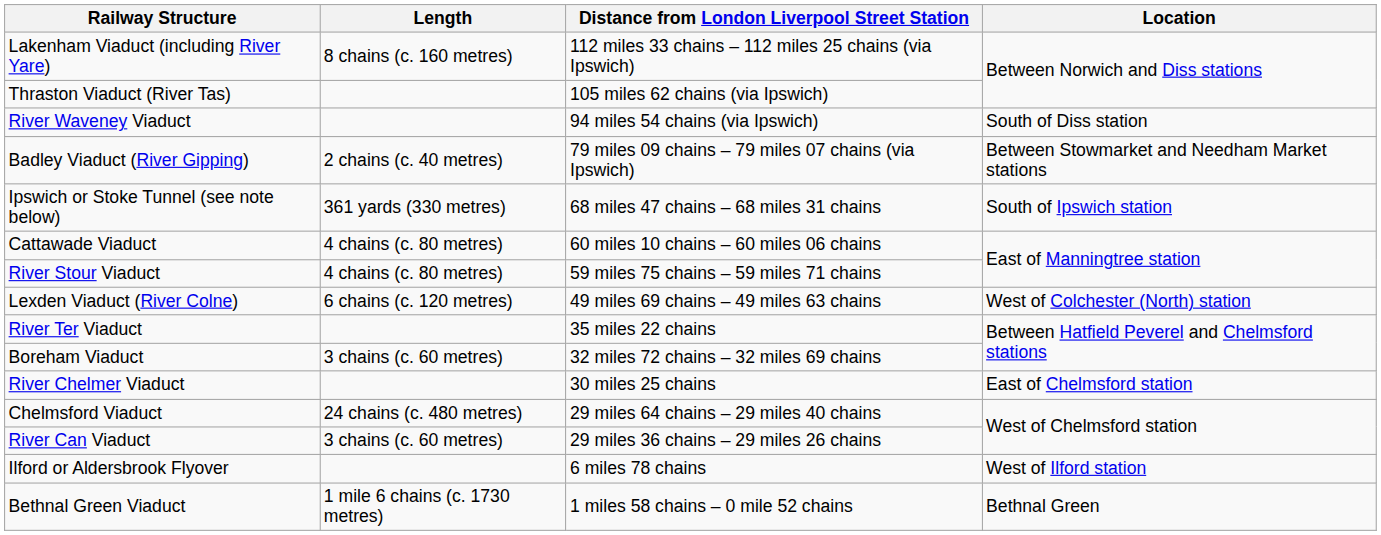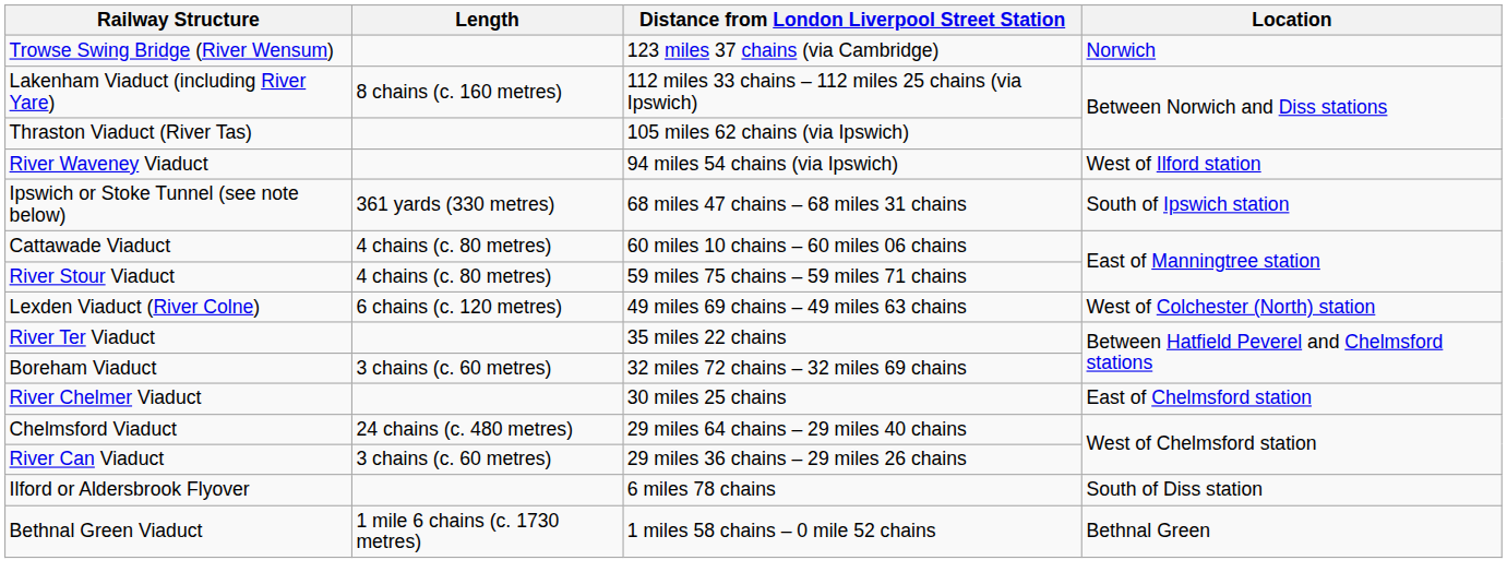 <table class="wikitable">
 <tr>
 <th>Railway Structure</th>
 <th>Length</th>
 <th>Distance from <a href='#'>London Liverpool Street Station</a></th>
 <th>Location</th>
+</tr>
+<tr>
+<td><a href='#'>Trowse Swing Bridge</a> (<a href='#'>River Wensum</a>)</td>
+<td></td>
+<td>123 <a href='#'>miles</a> 37 <a href='#'>chains</a> (via Cambridge)</td>
+<td><a href='#'>Norwich</a></td>
 </tr>
 <tr>
 <td>Lakenham Viaduct (including <a href='#'>River Yare</a>)</td>
 <td>8 chains (c. 160 metres)</td>
 <td>112 miles 33 chains – 112 miles 25 chains (via Ipswich)</td>
 <td rowspan="2">Between Norwich and <a href='#'>Diss stations</a></td>
 </tr>
 <tr>
 <td>Thraston Viaduct (River Tas)</td>
 <td></td>
 <td>105 miles 62 chains (via Ipswich)</td>
 </tr>
 <tr>
 <td><a href='#'>River Waveney</a> Viaduct</td>
 <td></td>
 <td>94 miles 54 chains (via Ipswich)</td>
-<td>South of Diss station</td>
-</tr>
-<tr>
-<td>Badley Viaduct (<a href='#'>River Gipping</a>)</td>
-<td>2 chains (c. 40 metres)</td>
-<td>79 miles 09 chains – 79 miles 07 chains (via Ipswich)</td>
-<td>Between Stowmarket and Needham Market stations</td>
+<td>West of <a href='#'>Ilford station</a></td>
 </tr>
 <tr>
 <td>Ipswich or Stoke Tunnel (see note below)</td>
 <td>361 yards (330 metres)</td>
 <td>68 miles 47 chains – 68 miles 31 chains</td>
 <td>South of <a href='#'>Ipswich station</a></td>
 </tr>
 <tr>
 <td>Cattawade Viaduct</td>
 <td>4 chains (c. 80 metres)</td>
 <td>60 miles 10 chains – 60 miles 06 chains</td>
 <td rowspan="2">East of <a href='#'>Manningtree station</a></td>
 </tr>
 <tr>
 <td><a href='#'>River Stour</a> Viaduct</td>
 <td>4 chains (c. 80 metres)</td>
 <td>59 miles 75 chains – 59 miles 71 chains</td>
 </tr>
 <tr>
 <td>Lexden Viaduct (<a href='#'>River Colne</a>)</td>
 <td>6 chains (c. 120 metres)</td>
 <td>49 miles 69 chains – 49 miles 63 chains</td>
 <td>West of <a href='#'>Colchester (North) station</a></td>
 </tr>
 <tr>
 <td><a href='#'>River Ter</a> Viaduct</td>
 <td></td>
 <td>35 miles 22 chains</td>
 <td rowspan="2">Between <a href='#'>Hatfield Peverel</a> and <a href='#'>Chelmsford stations</a></td>
 </tr>
 <tr>
 <td>Boreham Viaduct</td>
 <td>3 chains (c. 60 metres)</td>
 <td>32 miles 72 chains – 32 miles 69 chains</td>
 </tr>
 <tr>
 <td><a href='#'>River Chelmer</a> Viaduct</td>
 <td></td>
 <td>30 miles 25 chains</td>
 <td>East of <a href='#'>Chelmsford station</a></td>
 </tr>
 <tr>
 <td>Chelmsford Viaduct</td>
 <td>24 chains (c. 480 metres)</td>
 <td>29 miles 64 chains – 29 miles 40 chains</td>
 <td rowspan="2">West of Chelmsford station</td>
 </tr>
 <tr>
 <td><a href='#'>River Can</a> Viaduct</td>
 <td>3 chains (c. 60 metres)</td>
 <td>29 miles 36 chains – 29 miles 26 chains</td>
 </tr>
 <tr>
 <td>Ilford or Aldersbrook Flyover</td>
 <td></td>
 <td>6 miles 78 chains</td>
-<td>West of <a href='#'>Ilford station</a></td>
+<td>South of Diss station</td>
 </tr>
 <tr>
 <td>Bethnal Green Viaduct</td>
 <td>1 mile 6 chains (c. 1730 metres)</td>
 <td>1 miles 58 chains – 0 mile 52 chains</td>
 <td>Bethnal Green</td>
 </tr>
 </table>
